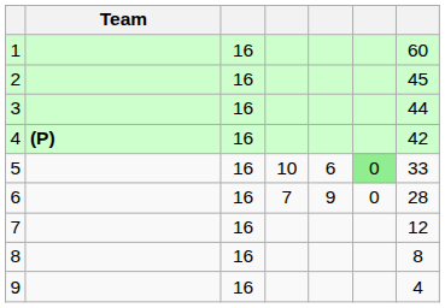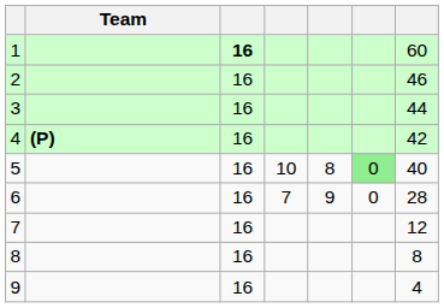 <table class="wikitable" style="text-align:center; margin-bottom:0">
 <tr>
 <th style="width:10px"></th>
 <th style="width:45%;">Team</th>
 <th style="width:30px;"></th>
 <th style="width:30px;"></th>
 <th style="width:30px;"></th>
 <th style="width:30px;"></th>
 <th style="width:30px;"></th>
 </tr>
 <tr style="background:#ccffcc;">
 <td>1</td>
 <td style="text-align:left;"></td>
-<td>16</td>
+<td><strong>16</strong></td>
 <td></td>
 <td></td>
 <td></td>
 <td>60</td>
 </tr>
 <tr style="background:#ccffcc;">
 <td>2</td>
 <td style="text-align:left;"></td>
 <td>16</td>
 <td></td>
 <td></td>
 <td></td>
-<td>45</td>
+<td>46</td>
 </tr>
 <tr style="background:#ccffcc;">
 <td>3</td>
 <td style="text-align:left;"></td>
 <td>16</td>
 <td></td>
 <td></td>
 <td></td>
 <td>44</td>
 </tr>
 <tr style="background:#ccffcc;">
 <td>4</td>
 <td style="text-align:left;"> <strong>(P)</strong></td>
 <td>16</td>
 <td></td>
 <td></td>
 <td></td>
 <td>42</td>
 </tr>
 <tr>
 <td>5</td>
 <td style="text-align:left;"></td>
 <td>16</td>
 <td>10</td>
-<td>6</td>
+<td>8</td>
 <td style="background: lightgreen;">0</td>
-<td>33</td>
+<td>40</td>
 </tr>
 <tr>
 <td>6</td>
 <td style="text-align:left;"></td>
 <td>16</td>
 <td>7</td>
 <td>9</td>
 <td>0</td>
 <td>28</td>
 </tr>
 <tr>
 <td>7</td>
 <td style="text-align:left;"></td>
 <td>16</td>
 <td></td>
 <td></td>
 <td></td>
 <td>12</td>
 </tr>
 <tr>
 <td>8</td>
 <td style="text-align:left;"></td>
 <td>16</td>
 <td></td>
 <td></td>
 <td></td>
 <td>8</td>
 </tr>
 <tr>
 <td>9</td>
 <td style="text-align:left;"></td>
 <td>16</td>
 <td></td>
 <td></td>
 <td></td>
 <td>4</td>
 </tr>
 </table>
